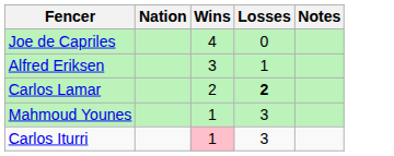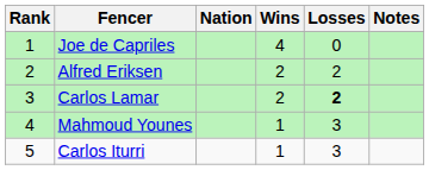 <table class="wikitable sortable" style="text-align: center;">
 <tr>
+<th>Rank</th>
 <th>Fencer</th>
 <th>Nation</th>
 <th>Wins</th>
 <th>Losses</th>
 <th>Notes</th>
 </tr>
 <tr style="background:#bbf3bb;">
+<td>1</td>
 <td align=left><a href='#'>Joe de Capriles</a></td>
 <td align=left></td>
 <td>4</td>
 <td>0</td>
 <td></td>
 </tr>
 <tr style="background:#bbf3bb;">
+<td>2</td>
 <td align=left><a href='#'>Alfred Eriksen</a></td>
 <td align=left></td>
-<td>3</td>
-<td>1</td>
+<td>2</td>
+<td>2</td>
 <td></td>
 </tr>
 <tr style="background:#bbf3bb;">
+<td>3</td>
 <td align=left><a href='#'>Carlos Lamar</a></td>
 <td align=left></td>
 <td>2</td>
 <td><strong>2</strong></td>
 <td></td>
 </tr>
 <tr style="background:#bbf3bb;">
+<td>4</td>
 <td align=left><a href='#'>Mahmoud Younes</a></td>
 <td align=left></td>
 <td>1</td>
 <td>3</td>
 <td></td>
 </tr>
 <tr>
+<td>5</td>
 <td align=left><a href='#'>Carlos Iturri</a></td>
 <td align=left></td>
-<td style="background: pink;">1</td>
+<td>1</td>
 <td>3</td>
 <td></td>
 </tr>
 </table>
